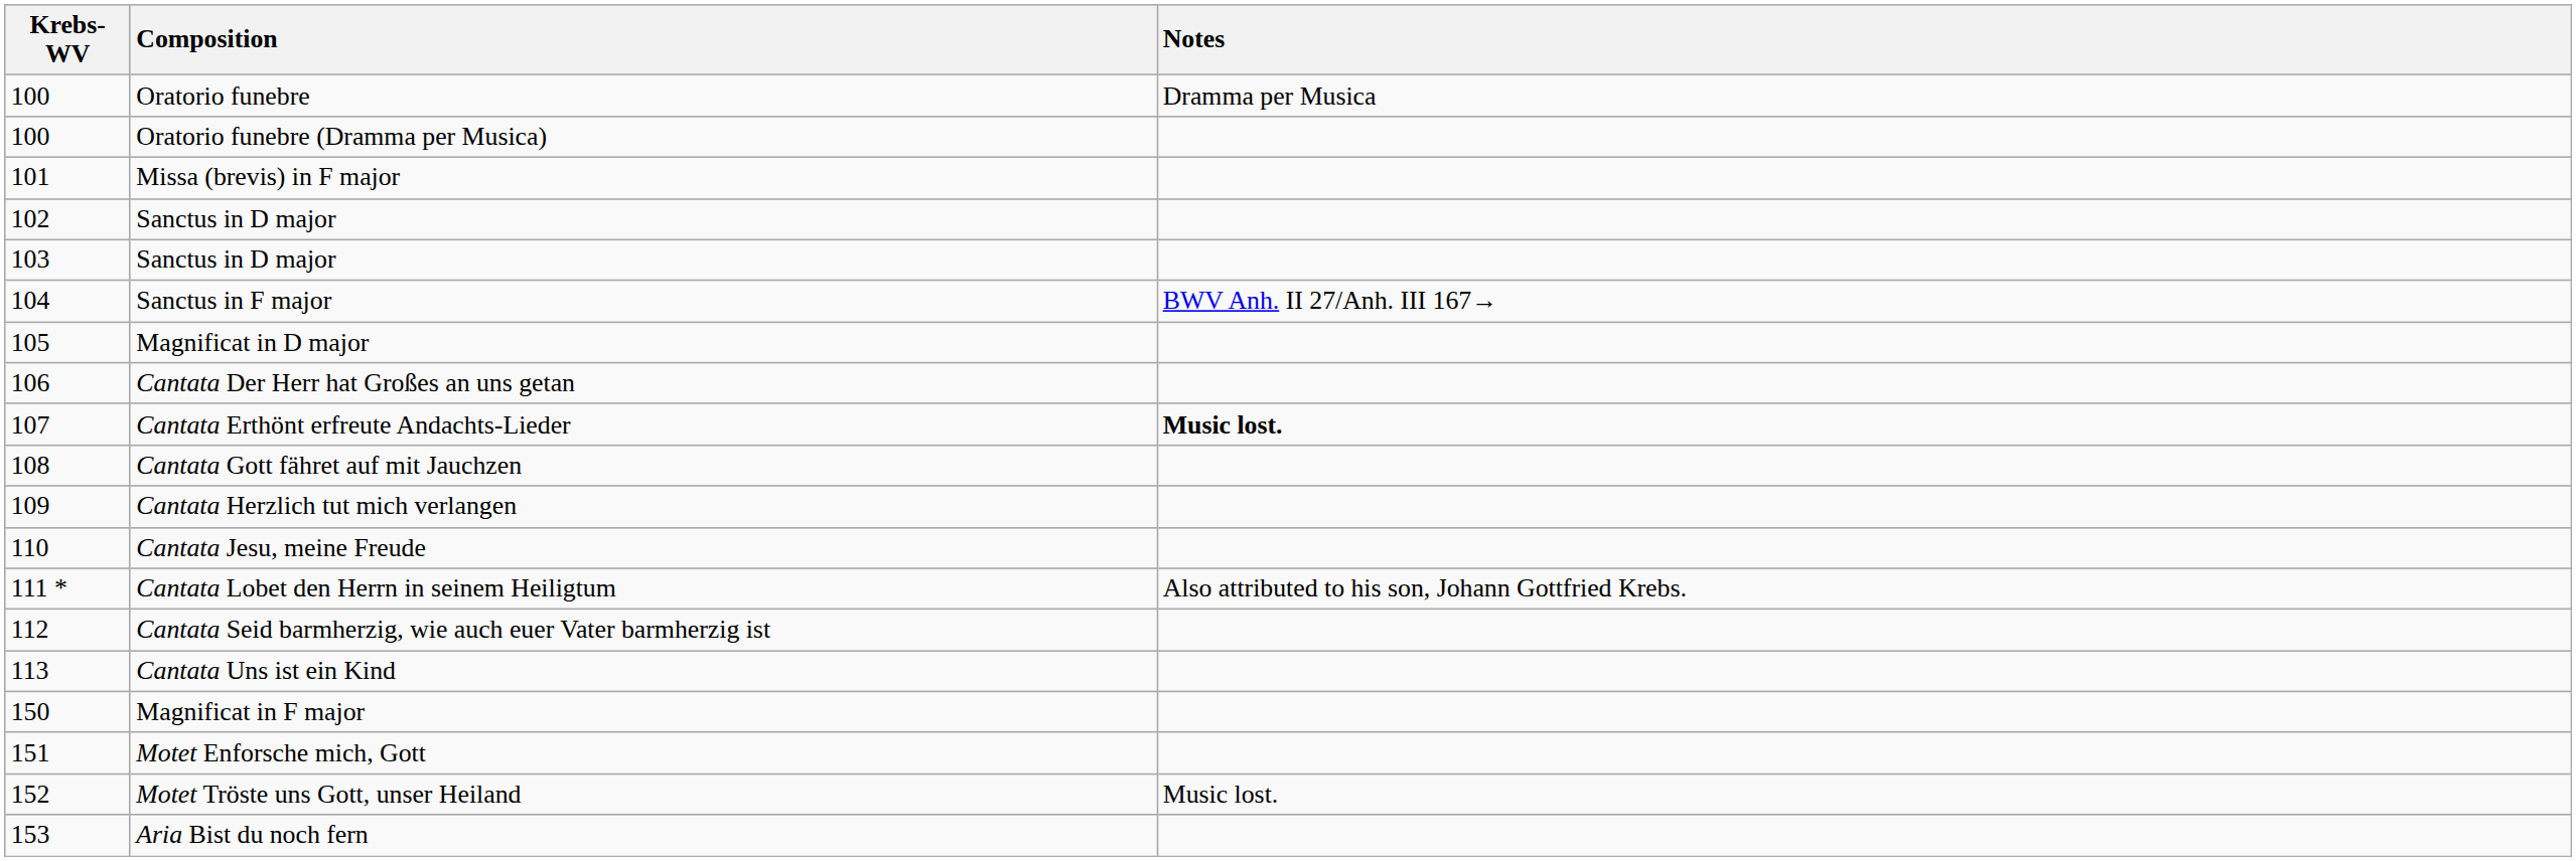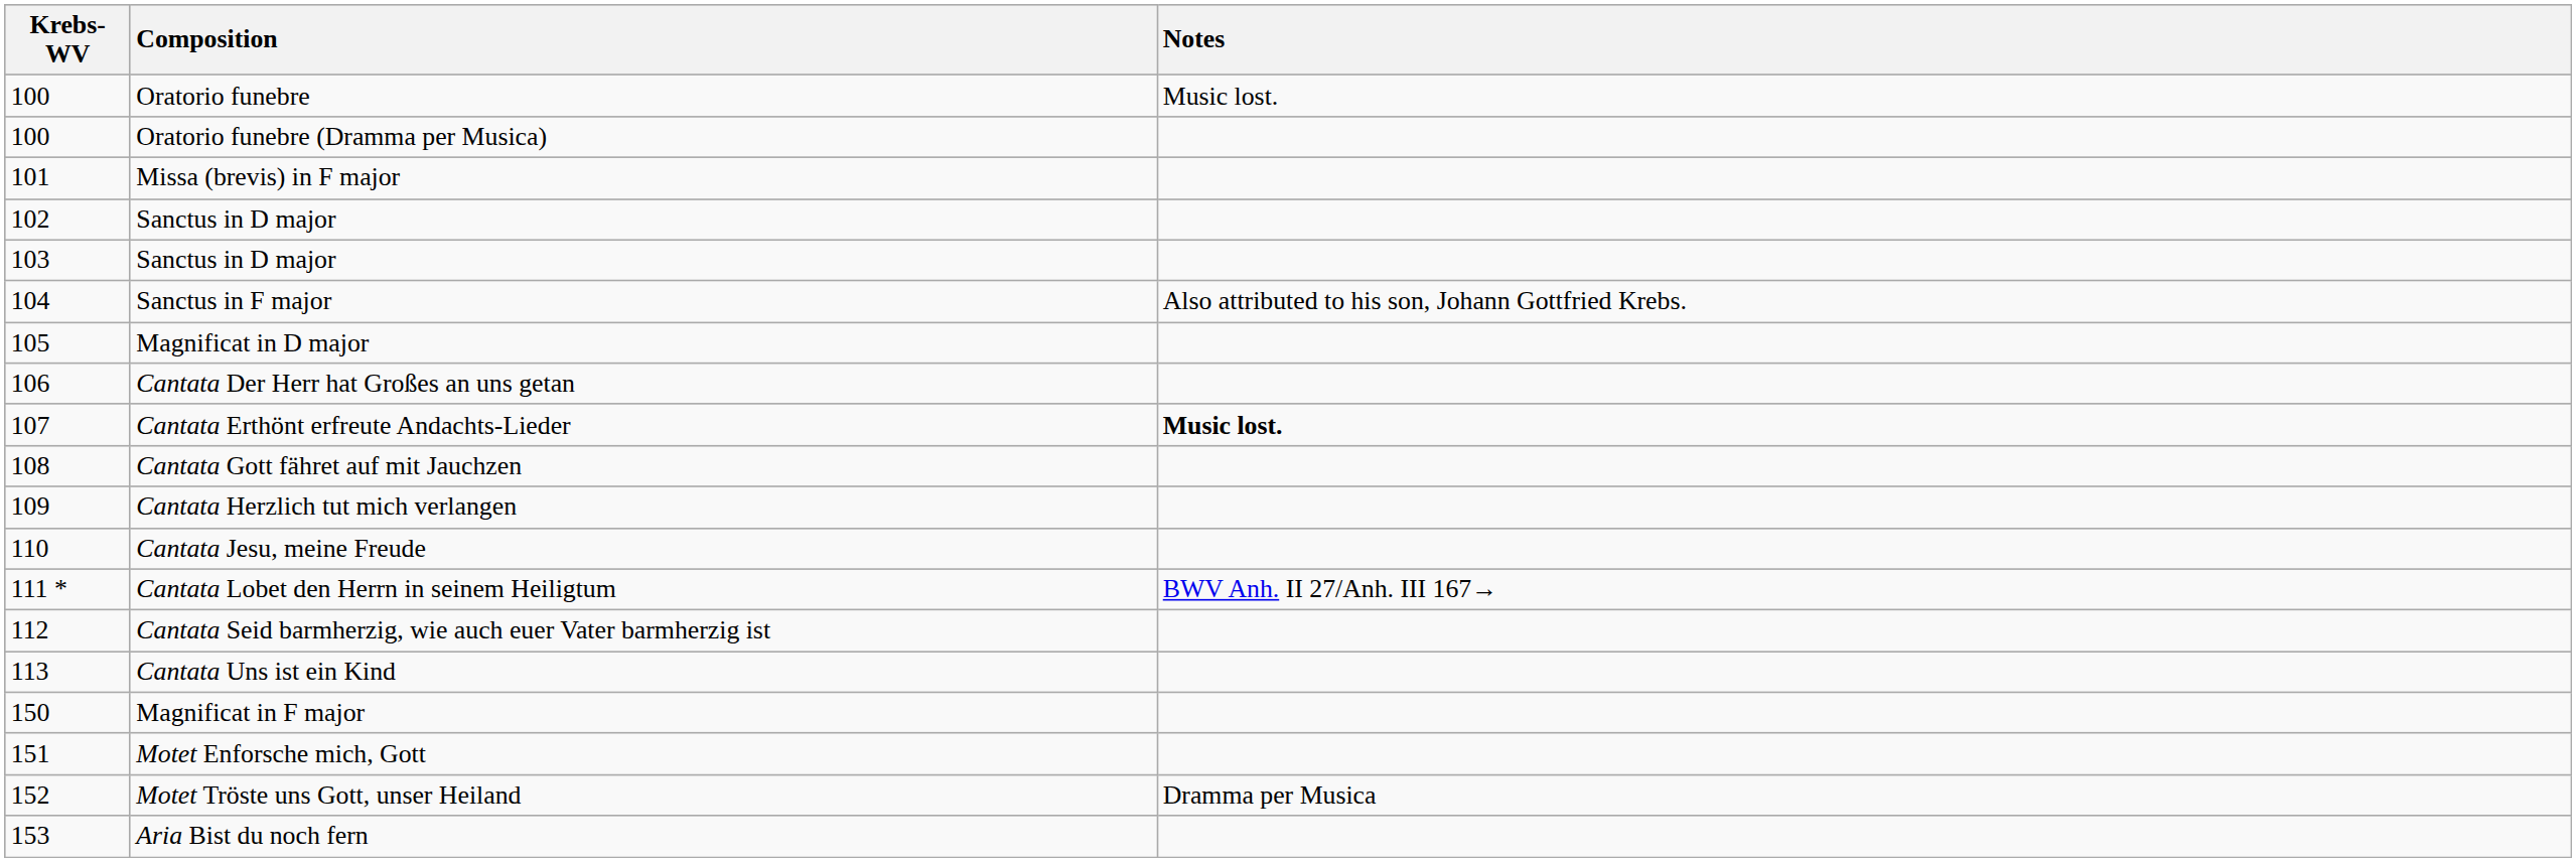 <table class="wikitable" width="100%">
 <tr>
 <th width="70">Krebs-WV</th>
 <th style="text-align: left; width: 40%">Composition</th>
 <th style="text-align: left;">Notes</th>
 </tr>
 <tr>
 <td>100</td>
 <td>Oratorio funebre</td>
-<td>Dramma per Musica</td>
+<td>Music lost.</td>
 </tr>
 <tr>
 <td>100</td>
 <td>Oratorio funebre (Dramma per Musica)</td>
 <td></td>
 </tr>
 <tr>
 <td>101</td>
 <td>Missa (brevis) in F major</td>
 <td></td>
 </tr>
 <tr>
 <td>102</td>
 <td>Sanctus in D major</td>
 <td></td>
 </tr>
 <tr>
 <td>103</td>
 <td>Sanctus in D major</td>
 <td></td>
 </tr>
 <tr>
 <td>104</td>
 <td>Sanctus in F major</td>
-<td><a href='#'>BWV Anh.</a> II 27/Anh. III 167→</td>
+<td>Also attributed to his son, Johann Gottfried Krebs.</td>
 </tr>
 <tr>
 <td>105</td>
 <td>Magnificat in D major</td>
 <td></td>
 </tr>
 <tr>
 <td>106</td>
 <td><em>Cantata</em> Der Herr hat Großes an uns getan</td>
 <td></td>
 </tr>
 <tr>
 <td>107</td>
 <td><em>Cantata</em> Erthönt erfreute Andachts-Lieder</td>
 <td><strong>Music lost.</strong></td>
 </tr>
 <tr>
 <td>108</td>
 <td><em>Cantata</em> Gott fähret auf mit Jauchzen</td>
 <td></td>
 </tr>
 <tr>
 <td>109</td>
 <td><em>Cantata</em> Herzlich tut mich verlangen</td>
 <td></td>
 </tr>
 <tr>
 <td>110</td>
 <td><em>Cantata</em> Jesu, meine Freude</td>
 <td></td>
 </tr>
 <tr>
 <td>111 *</td>
 <td><em>Cantata</em> Lobet den Herrn in seinem Heiligtum</td>
-<td>Also attributed to his son, Johann Gottfried Krebs.</td>
+<td><a href='#'>BWV Anh.</a> II 27/Anh. III 167→</td>
 </tr>
 <tr>
 <td>112</td>
 <td><em>Cantata</em> Seid barmherzig, wie auch euer Vater barmherzig ist</td>
 <td></td>
 </tr>
 <tr>
 <td>113</td>
 <td><em>Cantata</em> Uns ist ein Kind</td>
 <td></td>
 </tr>
 <tr>
 <td>150</td>
 <td>Magnificat in F major</td>
 <td></td>
 </tr>
 <tr>
 <td>151</td>
 <td><em>Motet</em> Enforsche mich, Gott</td>
 <td></td>
 </tr>
 <tr>
 <td>152</td>
 <td><em>Motet</em> Tröste uns Gott, unser Heiland</td>
-<td>Music lost.</td>
+<td>Dramma per Musica</td>
 </tr>
 <tr>
 <td>153</td>
 <td><em>Aria</em> Bist du noch fern</td>
 <td></td>
 </tr>
 <tr>
 </tr>
 </table>
